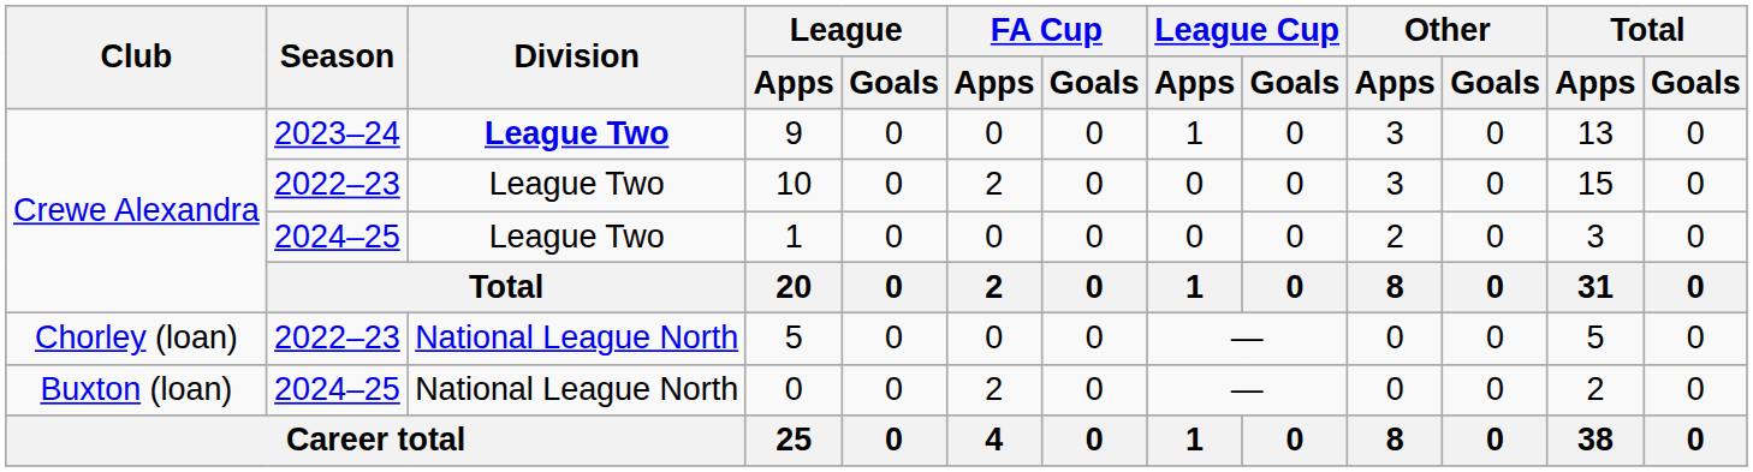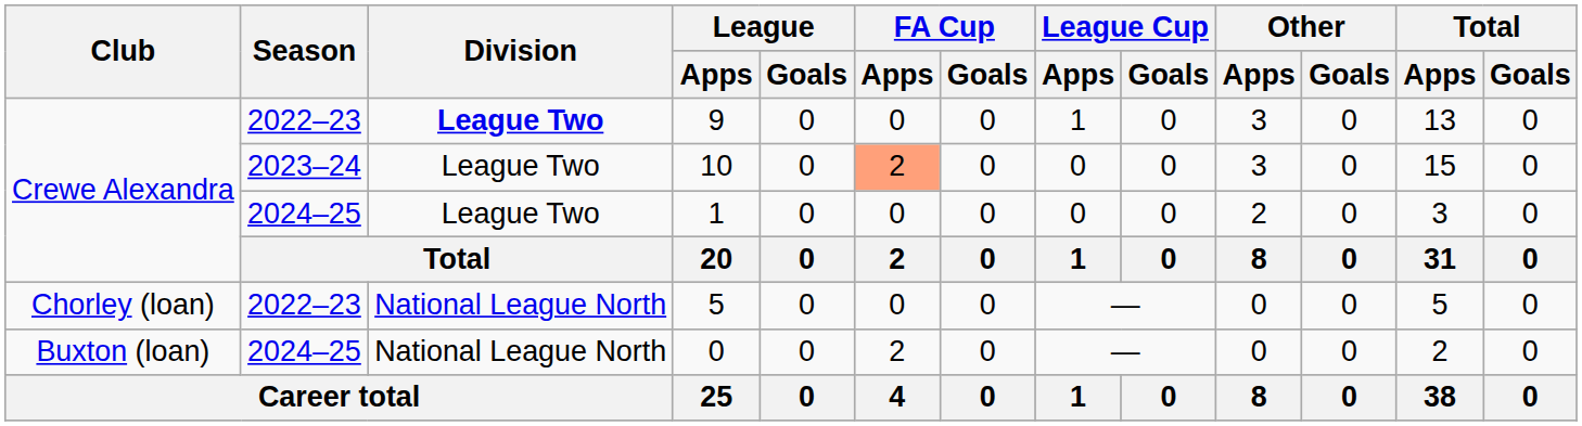 <table class="wikitable" style="text-align:center;">
 <tr>
 <th rowspan="2">Club</th>
 <th rowspan="2">Season</th>
 <th rowspan="2">Division</th>
 <th colspan="2">League</th>
 <th colspan="2"><a href='#'>FA Cup</a></th>
 <th colspan="2"><a href='#'>League Cup</a></th>
 <th colspan="2">Other</th>
 <th colspan="2">Total</th>
 </tr>
 <tr>
 <th>Apps</th>
 <th>Goals</th>
 <th>Apps</th>
 <th>Goals</th>
 <th>Apps</th>
 <th>Goals</th>
 <th>Apps</th>
 <th>Goals</th>
 <th>Apps</th>
 <th>Goals</th>
 </tr>
 <tr>
 <td rowspan="4"><a href='#'>Crewe Alexandra</a></td>
-<td><a href='#'>2023–24</a></td>
+<td><a href='#'>2022–23</a></td>
 <td><strong><a href='#'>League Two</a></strong></td>
 <td>9</td>
 <td>0</td>
 <td>0</td>
 <td>0</td>
 <td>1</td>
 <td>0</td>
 <td>3</td>
 <td>0</td>
 <td>13</td>
 <td>0</td>
 </tr>
 <tr>
-<td><a href='#'>2022–23</a></td>
+<td><a href='#'>2023–24</a></td>
 <td>League Two</td>
 <td>10</td>
 <td>0</td>
-<td>2</td>
+<td style="background: lightsalmon;">2</td>
 <td>0</td>
 <td>0</td>
 <td>0</td>
 <td>3</td>
 <td>0</td>
 <td>15</td>
 <td>0</td>
 </tr>
 <tr>
 <td><a href='#'>2024–25</a></td>
 <td>League Two</td>
 <td>1</td>
 <td>0</td>
 <td>0</td>
 <td>0</td>
 <td>0</td>
 <td>0</td>
 <td>2</td>
 <td>0</td>
 <td>3</td>
 <td>0</td>
 </tr>
 <tr>
 <th colspan="2">Total</th>
 <th>20</th>
 <th>0</th>
 <th>2</th>
 <th>0</th>
 <th>1</th>
 <th>0</th>
 <th>8</th>
 <th>0</th>
 <th>31</th>
 <th>0</th>
 </tr>
 <tr>
 <td><a href='#'>Chorley</a> (loan)</td>
 <td><a href='#'>2022–23</a></td>
 <td><a href='#'>National League North</a></td>
 <td>5</td>
 <td>0</td>
 <td>0</td>
 <td>0</td>
 <td colspan="2">—</td>
 <td>0</td>
 <td>0</td>
 <td>5</td>
 <td>0</td>
 </tr>
 <tr>
 <td><a href='#'>Buxton</a> (loan)</td>
 <td><a href='#'>2024–25</a></td>
 <td>National League North</td>
 <td>0</td>
 <td>0</td>
 <td>2</td>
 <td>0</td>
 <td colspan="2">—</td>
 <td>0</td>
 <td>0</td>
 <td>2</td>
 <td>0</td>
 </tr>
 <tr>
 <th colspan="3">Career total</th>
 <th>25</th>
 <th>0</th>
 <th>4</th>
 <th>0</th>
 <th>1</th>
 <th>0</th>
 <th>8</th>
 <th>0</th>
 <th>38</th>
 <th>0</th>
 </tr>
 </table>
